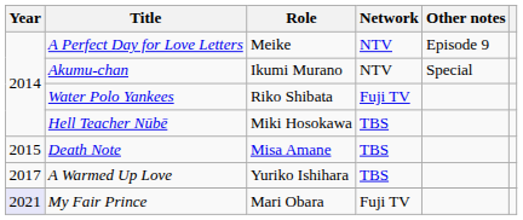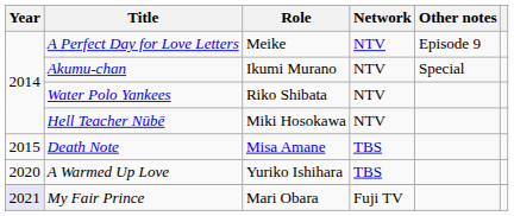 <table class="wikitable" style="font-size: 90%;">
 <tr>
 <th>Year</th>
 <th>Title</th>
 <th>Role</th>
 <th>Network</th>
 <th>Other notes</th>
 <th></th>
 </tr>
 <tr>
 <td rowspan="4">2014</td>
 <td><em><a href='#'>A Perfect Day for Love Letters</a></em></td>
 <td>Meike</td>
 <td><a href='#'>NTV</a></td>
 <td>Episode 9</td>
 <td></td>
 </tr>
 <tr>
 <td><em><a href='#'>Akumu-chan</a></em></td>
 <td>Ikumi Murano</td>
 <td>NTV</td>
 <td>Special</td>
 <td></td>
 </tr>
 <tr>
 <td><em><a href='#'>Water Polo Yankees</a></em></td>
 <td>Riko Shibata</td>
-<td><a href='#'>Fuji TV</a></td>
+<td>NTV</td>
 <td></td>
 <td></td>
 </tr>
 <tr>
 <td><em><a href='#'>Hell Teacher Nūbē</a></em></td>
 <td>Miki Hosokawa</td>
-<td><a href='#'>TBS</a></td>
+<td>NTV</td>
 <td></td>
 <td></td>
 </tr>
 <tr>
 <td>2015</td>
 <td><em><a href='#'>Death Note</a></em></td>
 <td><a href='#'>Misa Amane</a></td>
 <td><a href='#'>TBS</a></td>
 <td></td>
 <td></td>
 </tr>
 <tr>
-<td>2017</td>
+<td>2020</td>
 <td><em>A Warmed Up Love</em></td>
 <td>Yuriko Ishihara</td>
 <td><a href='#'>TBS</a></td>
 <td></td>
 <td></td>
 </tr>
 <tr>
 </tr>
 <tr>
 <td style="background: lavender;">2021</td>
 <td><em>My Fair Prince</em></td>
 <td>Mari Obara</td>
 <td>Fuji TV</td>
 <td></td>
 <td></td>
 </tr>
 </table>
